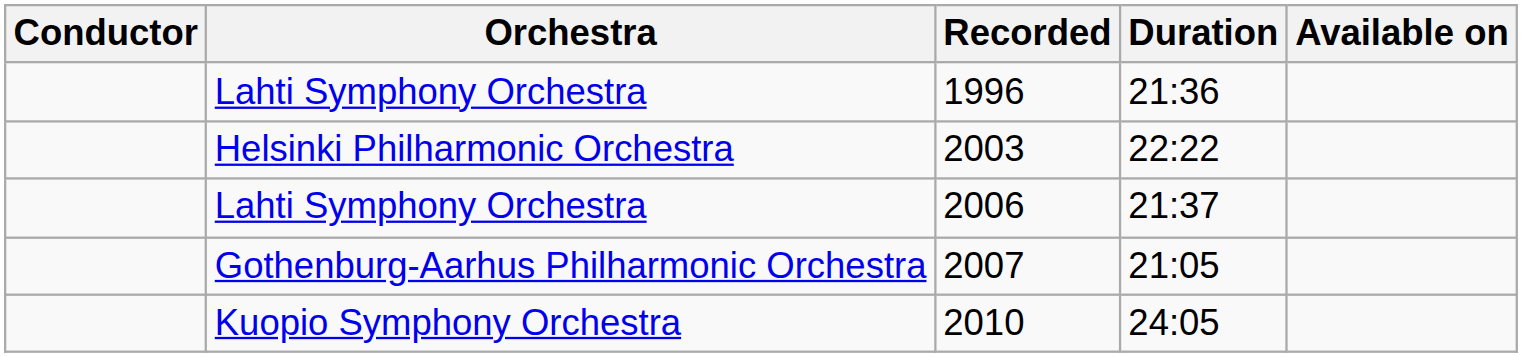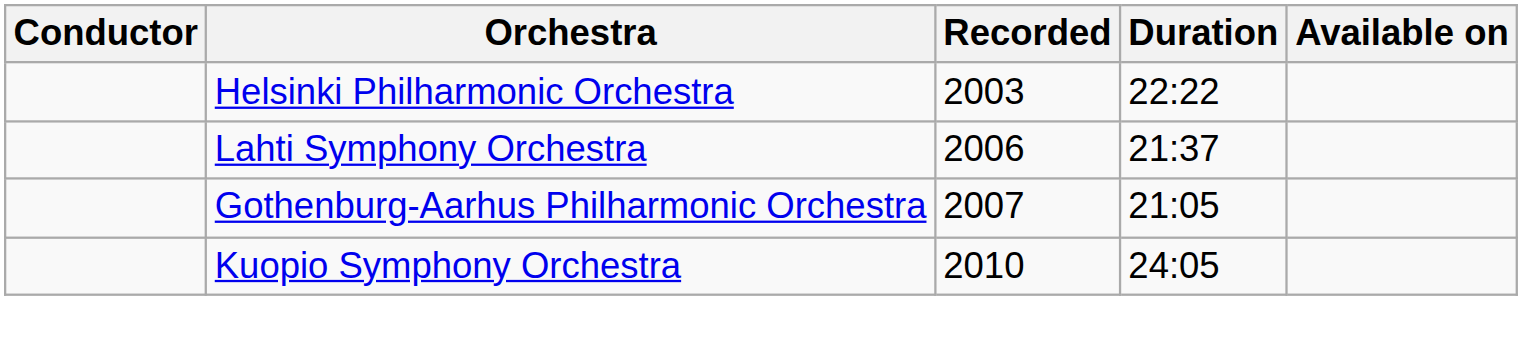 <table class="wikitable sortable">
 <tr>
 <th>Conductor</th>
 <th>Orchestra</th>
 <th>Recorded</th>
 <th>Duration</th>
 <th>Available on</th>
-</tr>
-<tr>
-<td></td>
-<td><a href='#'>Lahti Symphony Orchestra</a></td>
-<td>1996</td>
-<td>21:36</td>
-<td></td>
 </tr>
 <tr>
 <td></td>
 <td><a href='#'>Helsinki Philharmonic Orchestra</a></td>
 <td>2003</td>
 <td>22:22</td>
 <td></td>
 </tr>
 <tr>
 <td></td>
 <td><a href='#'>Lahti Symphony Orchestra</a></td>
 <td>2006</td>
 <td>21:37</td>
 <td></td>
 </tr>
 <tr>
 <td></td>
 <td><a href='#'>Gothenburg-Aarhus Philharmonic Orchestra</a></td>
 <td>2007</td>
 <td>21:05</td>
 <td></td>
 </tr>
 <tr>
 <td></td>
 <td><a href='#'>Kuopio Symphony Orchestra</a></td>
 <td>2010</td>
 <td>24:05</td>
 <td></td>
 </tr>
 </table>
